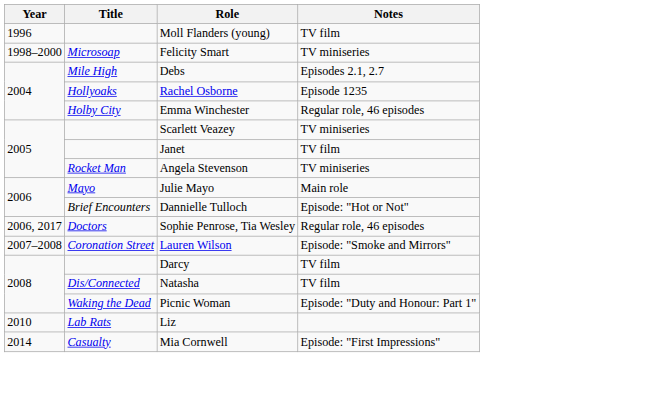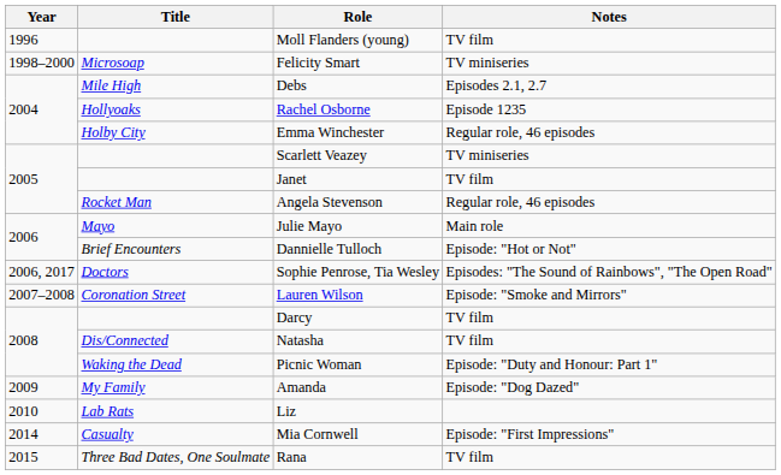 <table class="wikitable">
 <tr>
 <th>Year</th>
 <th>Title</th>
 <th>Role</th>
 <th>Notes</th>
 </tr>
 <tr>
 <td>1996</td>
 <td><em></em></td>
 <td>Moll Flanders (young)</td>
 <td>TV film</td>
 </tr>
 <tr>
 <td>1998–2000</td>
 <td><em><a href='#'>Microsoap</a></em></td>
 <td>Felicity Smart</td>
 <td>TV miniseries</td>
 </tr>
 <tr>
 <td rowspan=3>2004</td>
 <td><em><a href='#'>Mile High</a></em></td>
 <td>Debs</td>
 <td>Episodes 2.1, 2.7</td>
 </tr>
 <tr>
 <td><em><a href='#'>Hollyoaks</a></em></td>
 <td><a href='#'>Rachel Osborne</a></td>
 <td>Episode 1235</td>
 </tr>
 <tr>
 <td><em><a href='#'>Holby City</a></em></td>
 <td>Emma Winchester</td>
 <td>Regular role, 46 episodes</td>
 </tr>
 <tr>
 <td rowspan=3>2005</td>
 <td><em></em></td>
 <td>Scarlett Veazey</td>
 <td>TV miniseries</td>
 </tr>
 <tr>
 <td><em></em></td>
 <td>Janet</td>
 <td>TV film</td>
 </tr>
 <tr>
 <td><em><a href='#'>Rocket Man</a></em></td>
 <td>Angela Stevenson</td>
-<td>TV miniseries</td>
+<td>Regular role, 46 episodes</td>
 </tr>
 <tr>
 <td rowspan=2>2006</td>
 <td><em><a href='#'>Mayo</a></em></td>
 <td>Julie Mayo</td>
 <td>Main role</td>
 </tr>
 <tr>
 <td><em>Brief Encounters</em></td>
 <td>Dannielle Tulloch</td>
 <td>Episode: "Hot or Not"</td>
 </tr>
 <tr>
 <td>2006, 2017</td>
 <td><em><a href='#'>Doctors</a></em></td>
 <td>Sophie Penrose, Tia Wesley</td>
-<td>Regular role, 46 episodes</td>
+<td>Episodes: "The Sound of Rainbows", "The Open Road"</td>
 </tr>
 <tr>
 <td>2007–2008</td>
 <td><em><a href='#'>Coronation Street</a></em></td>
 <td><a href='#'>Lauren Wilson</a></td>
 <td>Episode: "Smoke and Mirrors"</td>
 </tr>
 <tr>
 <td rowspan=3>2008</td>
 <td><em></em></td>
 <td>Darcy</td>
 <td>TV film</td>
 </tr>
 <tr>
 <td><em><a href='#'>Dis/Connected</a></em></td>
 <td>Natasha</td>
 <td>TV film</td>
 </tr>
 <tr>
 <td><em><a href='#'>Waking the Dead</a></em></td>
 <td>Picnic Woman</td>
 <td>Episode: "Duty and Honour: Part 1"</td>
 </tr>
 <tr>
+<td>2009</td>
+<td><em><a href='#'>My Family</a></em></td>
+<td>Amanda</td>
+<td>Episode: "Dog Dazed"</td>
+</tr>
+<tr>
 <td>2010</td>
 <td><em><a href='#'>Lab Rats</a></em></td>
 <td>Liz</td>
 <td></td>
 </tr>
 <tr>
 <td>2014</td>
 <td><em><a href='#'>Casualty</a></em></td>
 <td>Mia Cornwell</td>
 <td>Episode: "First Impressions"</td>
 </tr>
+<tr>
+<td>2015</td>
+<td><em>Three Bad Dates, One Soulmate</em></td>
+<td>Rana</td>
+<td>TV film</td>
+</tr>
 </table>
